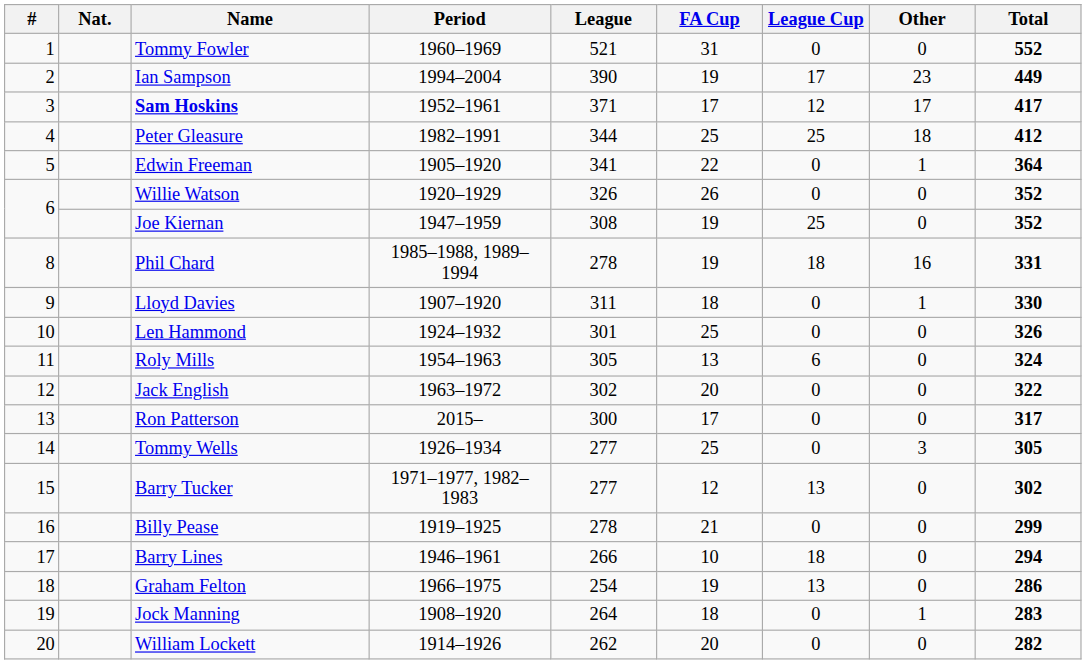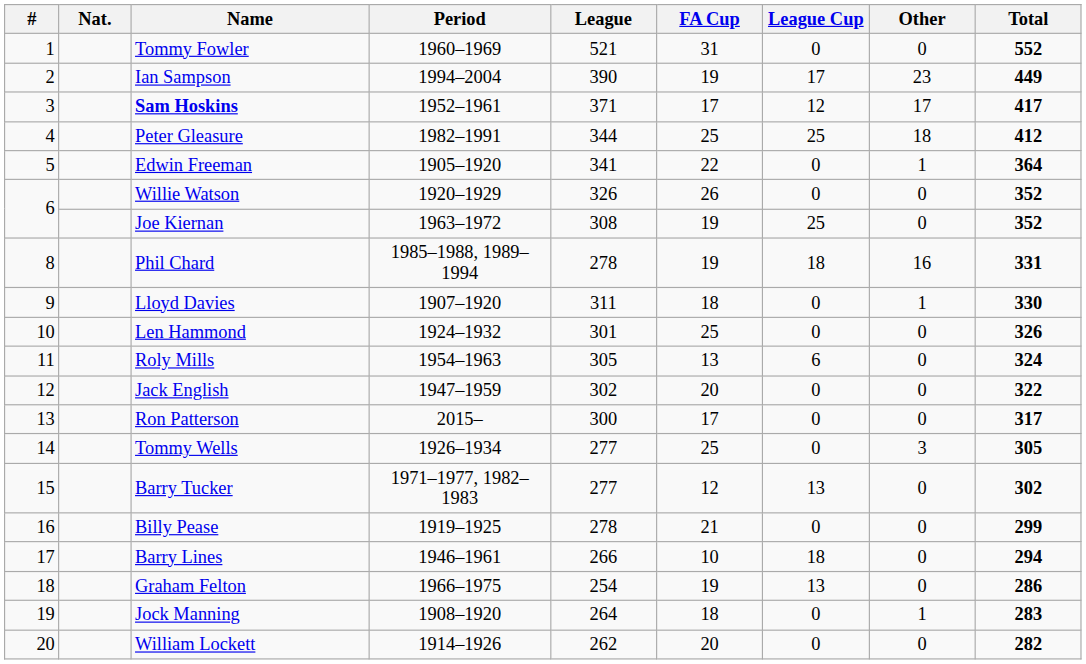 <table class="wikitable sortable" style="text-align: center;">
 <tr>
 <th width=40>#</th>
 <th width=55>Nat.</th>
 <th width=200>Name</th>
 <th width=150>Period</th>
 <th width=85>League</th>
 <th width=85><a href='#'>FA Cup</a></th>
 <th width=85><a href='#'>League Cup</a></th>
 <th width=85>Other</th>
 <th width=85>Total</th>
 </tr>
 <tr>
 <td style="text-align:right;">1</td>
 <td></td>
 <td style="text-align:left;"><a href='#'>Tommy Fowler</a></td>
 <td>1960–1969</td>
 <td>521</td>
 <td>31</td>
 <td>0</td>
 <td>0</td>
 <td><strong>552</strong></td>
 </tr>
 <tr>
 <td style="text-align:right;">2</td>
 <td></td>
 <td style="text-align:left;"><a href='#'>Ian Sampson</a></td>
 <td>1994–2004</td>
 <td>390</td>
 <td>19</td>
 <td>17</td>
 <td>23</td>
 <td><strong>449</strong></td>
 </tr>
 <tr>
 <td style="text-align:right;">3</td>
 <td></td>
 <td style="text-align:left;"><strong><a href='#'>Sam Hoskins</a></strong></td>
 <td>1952–1961</td>
 <td>371</td>
 <td>17</td>
 <td>12</td>
 <td>17</td>
 <td><strong>417</strong></td>
 </tr>
 <tr>
 <td style="text-align:right;">4</td>
 <td></td>
 <td style="text-align:left;"><a href='#'>Peter Gleasure</a></td>
 <td>1982–1991</td>
 <td>344</td>
 <td>25</td>
 <td>25</td>
 <td>18</td>
 <td><strong>412</strong></td>
 </tr>
 <tr>
 <td style="text-align:right;">5</td>
 <td></td>
 <td style="text-align:left;"><a href='#'>Edwin Freeman</a></td>
 <td>1905–1920</td>
 <td>341</td>
 <td>22</td>
 <td>0</td>
 <td>1</td>
 <td><strong>364</strong></td>
 </tr>
 <tr>
 <td style="text-align:right;" rowspan=2>6</td>
 <td></td>
 <td style="text-align:left;"><a href='#'>Willie Watson</a></td>
 <td>1920–1929</td>
 <td>326</td>
 <td>26</td>
 <td>0</td>
 <td>0</td>
 <td><strong>352</strong></td>
 </tr>
 <tr>
 <td></td>
 <td style="text-align:left;"><a href='#'>Joe Kiernan</a></td>
-<td>1947–1959</td>
+<td>1963–1972</td>
 <td>308</td>
 <td>19</td>
 <td>25</td>
 <td>0</td>
 <td><strong>352</strong></td>
 </tr>
 <tr>
 <td style="text-align:right;">8</td>
 <td></td>
 <td style="text-align:left;"><a href='#'>Phil Chard</a></td>
 <td>1985–1988, 1989–1994</td>
 <td>278</td>
 <td>19</td>
 <td>18</td>
 <td>16</td>
 <td><strong>331</strong></td>
 </tr>
 <tr>
 <td style="text-align:right;">9</td>
 <td></td>
 <td style="text-align:left;"><a href='#'>Lloyd Davies</a></td>
 <td>1907–1920</td>
 <td>311</td>
 <td>18</td>
 <td>0</td>
 <td>1</td>
 <td><strong>330</strong></td>
 </tr>
 <tr>
 <td style="text-align:right;">10</td>
 <td></td>
 <td style="text-align:left;"><a href='#'>Len Hammond</a></td>
 <td>1924–1932</td>
 <td>301</td>
 <td>25</td>
 <td>0</td>
 <td>0</td>
 <td><strong>326</strong></td>
 </tr>
 <tr>
 <td style="text-align:right;">11</td>
 <td></td>
 <td style="text-align:left;"><a href='#'>Roly Mills</a></td>
 <td>1954–1963</td>
 <td>305</td>
 <td>13</td>
 <td>6</td>
 <td>0</td>
 <td><strong>324</strong></td>
 </tr>
 <tr>
 <td style="text-align:right;">12</td>
 <td></td>
 <td style="text-align:left;"><a href='#'>Jack English</a></td>
-<td>1963–1972</td>
+<td>1947–1959</td>
 <td>302</td>
 <td>20</td>
 <td>0</td>
 <td>0</td>
 <td><strong>322</strong></td>
 </tr>
 <tr>
 <td style="text-align:right;">13</td>
 <td></td>
 <td style="text-align:left;"><a href='#'>Ron Patterson</a></td>
 <td>2015–</td>
 <td>300</td>
 <td>17</td>
 <td>0</td>
 <td>0</td>
 <td><strong>317</strong></td>
 </tr>
 <tr>
 <td style="text-align:right;">14</td>
 <td></td>
 <td style="text-align:left;"><a href='#'>Tommy Wells</a></td>
 <td>1926–1934</td>
 <td>277</td>
 <td>25</td>
 <td>0</td>
 <td>3</td>
 <td><strong>305</strong></td>
 </tr>
 <tr>
 <td style="text-align:right;">15</td>
 <td></td>
 <td style="text-align:left;"><a href='#'>Barry Tucker</a></td>
 <td>1971–1977, 1982–1983</td>
 <td>277</td>
 <td>12</td>
 <td>13</td>
 <td>0</td>
 <td><strong>302</strong></td>
 </tr>
 <tr>
 <td style="text-align:right;">16</td>
 <td></td>
 <td style="text-align:left;"><a href='#'>Billy Pease</a></td>
 <td>1919–1925</td>
 <td>278</td>
 <td>21</td>
 <td>0</td>
 <td>0</td>
 <td><strong>299</strong></td>
 </tr>
 <tr>
 <td style="text-align:right;">17</td>
 <td></td>
 <td style="text-align:left;"><a href='#'>Barry Lines</a></td>
 <td>1946–1961</td>
 <td>266</td>
 <td>10</td>
 <td>18</td>
 <td>0</td>
 <td><strong>294</strong></td>
 </tr>
 <tr>
 <td style="text-align:right;">18</td>
 <td></td>
 <td style="text-align:left;"><a href='#'>Graham Felton</a></td>
 <td>1966–1975</td>
 <td>254</td>
 <td>19</td>
 <td>13</td>
 <td>0</td>
 <td><strong>286</strong></td>
 </tr>
 <tr>
 <td style="text-align:right;">19</td>
 <td></td>
 <td style="text-align:left;"><a href='#'>Jock Manning</a></td>
 <td>1908–1920</td>
 <td>264</td>
 <td>18</td>
 <td>0</td>
 <td>1</td>
 <td><strong>283</strong></td>
 </tr>
 <tr>
 <td style="text-align:right;">20</td>
 <td></td>
 <td style="text-align:left;"><a href='#'>William Lockett</a></td>
 <td>1914–1926</td>
 <td>262</td>
 <td>20</td>
 <td>0</td>
 <td>0</td>
 <td><strong>282</strong></td>
 </tr>
 </table>
